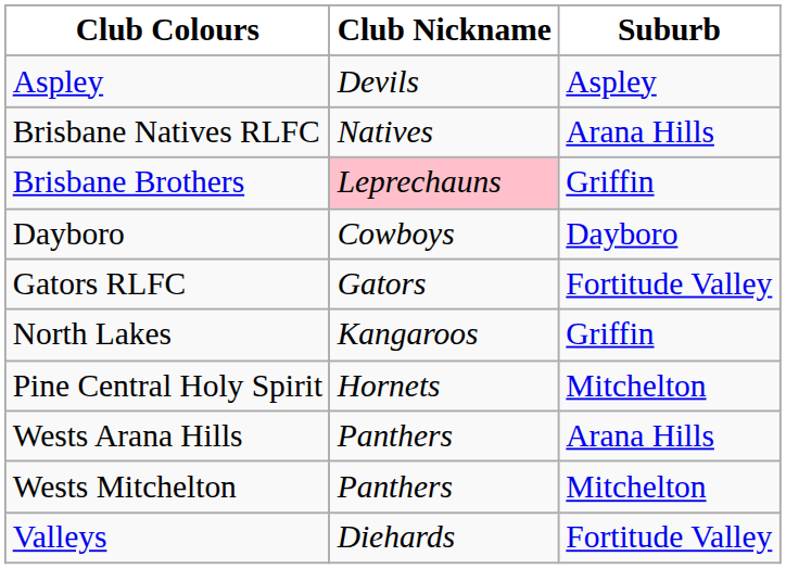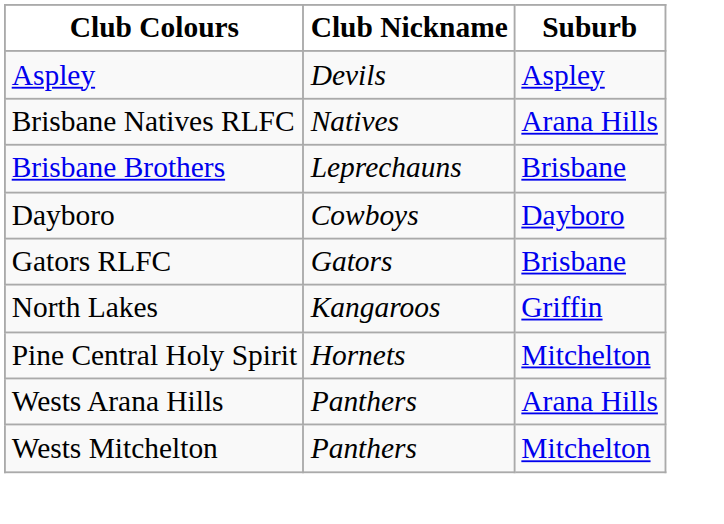 <table class="wikitable">
 <tr>
 <th style="background:white; ">Club Colours</th>
 <th style="background:white; ">Club Nickname</th>
 <th style="background:white; ">Suburb</th>
 </tr>
 <tr>
 <td> <a href='#'>Aspley</a></td>
 <td><em>Devils</em></td>
 <td><a href='#'>Aspley</a></td>
 </tr>
 <tr>
 <td> Brisbane Natives RLFC</td>
 <td><em>Natives</em></td>
 <td><a href='#'>Arana Hills</a></td>
 </tr>
 <tr>
 <td> <a href='#'>Brisbane Brothers</a></td>
-<td style="background: pink;"><em>Leprechauns</em></td>
-<td><a href='#'>Griffin</a></td>
+<td><em>Leprechauns</em></td>
+<td><a href='#'>Brisbane</a></td>
 </tr>
 <tr>
 <td> Dayboro</td>
 <td><em>Cowboys</em></td>
 <td><a href='#'>Dayboro</a></td>
 </tr>
 <tr>
 <td> Gators RLFC</td>
 <td><em>Gators</em></td>
-<td><a href='#'>Fortitude Valley</a></td>
+<td><a href='#'>Brisbane</a></td>
 </tr>
 <tr>
 <td> North Lakes</td>
 <td><em>Kangaroos</em></td>
 <td><a href='#'>Griffin</a></td>
 </tr>
 <tr>
 <td> Pine Central Holy Spirit</td>
 <td><em>Hornets</em></td>
 <td><a href='#'>Mitchelton</a></td>
 </tr>
 <tr>
 <td> Wests Arana Hills</td>
 <td><em>Panthers</em></td>
 <td><a href='#'>Arana Hills</a></td>
 </tr>
 <tr>
 <td> Wests Mitchelton</td>
 <td><em>Panthers</em></td>
 <td><a href='#'>Mitchelton</a></td>
 </tr>
-<tr>
-<td> <a href='#'>Valleys</a></td>
-<td><em>Diehards</em></td>
-<td><a href='#'>Fortitude Valley</a></td>
-</tr>
 </table>
